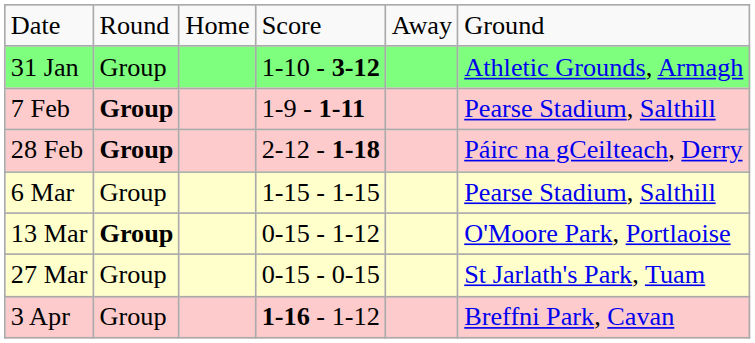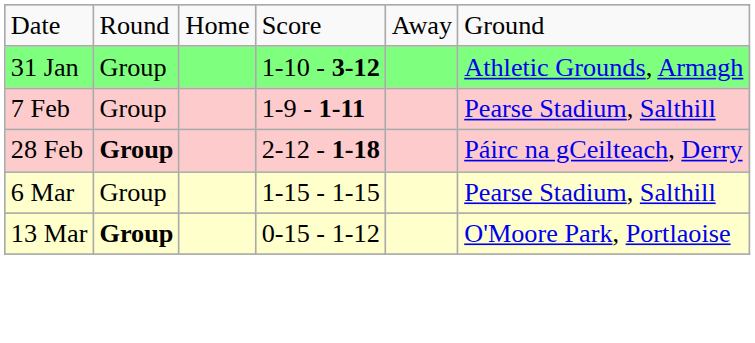 <table class="wikitable">
 <tr>
 <td>Date</td>
 <td>Round</td>
 <td>Home</td>
 <td>Score</td>
 <td>Away</td>
 <td>Ground</td>
 </tr>
 <tr style="background:#7eff7e;">
 <td>31 Jan</td>
 <td>Group</td>
 <td> </td>
 <td>1-10 - <strong>3-12</strong></td>
 <td> </td>
 <td><a href='#'>Athletic Grounds</a>, <a href='#'>Armagh</a></td>
 </tr>
 <tr style="background:#fdcbcb;">
 <td>7 Feb</td>
-<td><strong>Group</strong></td>
+<td>Group</td>
 <td> </td>
 <td>1-9 - <strong>1-11</strong></td>
 <td> </td>
 <td><a href='#'>Pearse Stadium</a>, <a href='#'>Salthill</a></td>
 </tr>
 <tr style="background:#fdcbcb;">
 <td>28 Feb</td>
 <td><strong>Group</strong></td>
 <td> </td>
 <td>2-12 - <strong>1-18</strong></td>
 <td> </td>
 <td><a href='#'>Páirc na gCeilteach</a>, <a href='#'>Derry</a></td>
 </tr>
 <tr style="background:#ffffcc;">
 <td>6 Mar</td>
 <td>Group</td>
 <td> </td>
 <td>1-15 - 1-15</td>
 <td> </td>
 <td><a href='#'>Pearse Stadium</a>, <a href='#'>Salthill</a></td>
 </tr>
 <tr style="background:#ffffcc;">
 <td>13 Mar</td>
 <td><strong>Group</strong></td>
 <td> </td>
 <td>0-15 - 1-12</td>
 <td> </td>
 <td><a href='#'>O'Moore Park</a>, <a href='#'>Portlaoise</a></td>
 </tr>
-<tr style="background:#ffffcc;">
-<td>27 Mar</td>
-<td>Group</td>
-<td> </td>
-<td>0-15 - 0-15</td>
-<td> </td>
-<td><a href='#'>St Jarlath's Park</a>, <a href='#'>Tuam</a></td>
-</tr>
-<tr style="background:#fdcbcb;">
-<td>3 Apr</td>
-<td>Group</td>
-<td> </td>
-<td><strong>1-16</strong> - 1-12</td>
-<td> </td>
-<td><a href='#'>Breffni Park</a>, <a href='#'>Cavan</a></td>
-</tr>
 </table>
